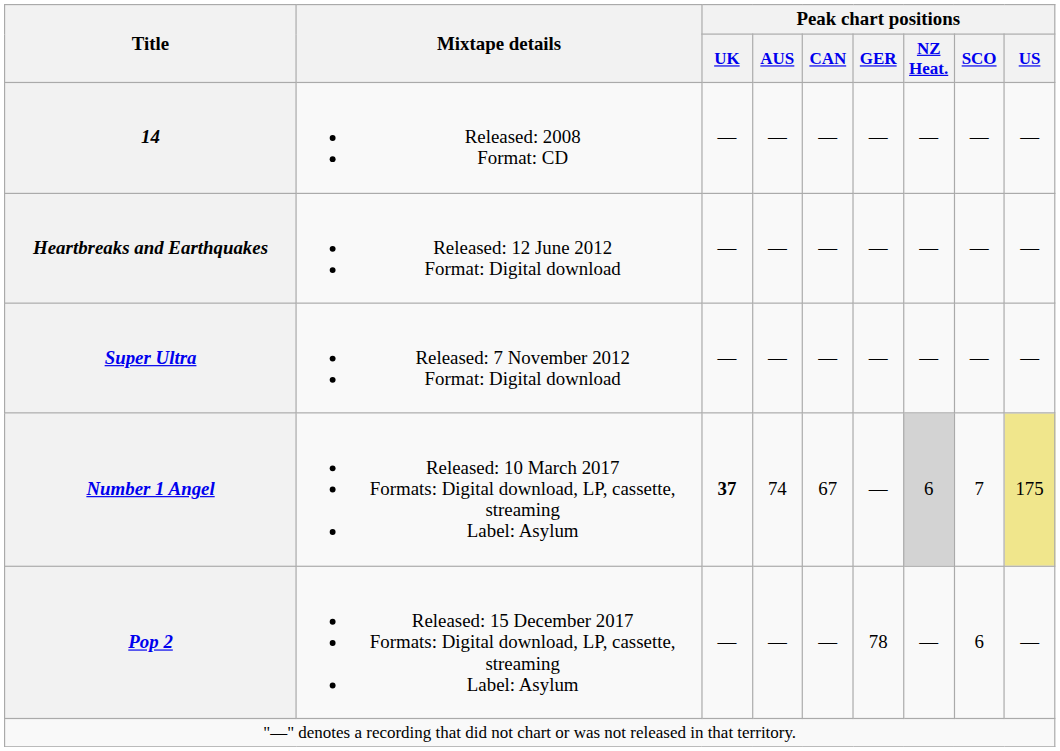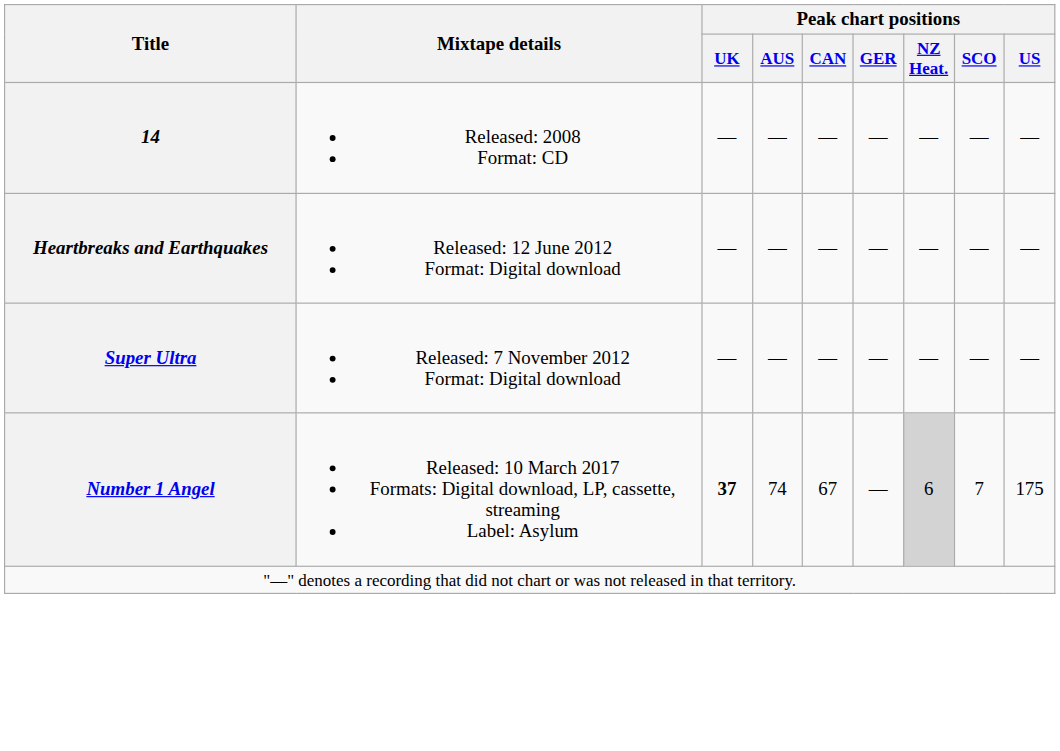 <table class="wikitable plainrowheaders" style="text-align:center;">
 <tr>
 <th scope="col" rowspan="2" style="width:15em;">Title</th>
 <th scope="col" rowspan="2" style="width:21em;">Mixtape details</th>
 <th scope="col" colspan="7">Peak chart positions</th>
 </tr>
 <tr>
 <th scope="col" style="width:2.5em;font-size:90%;"><a href='#'>UK</a><br></th>
 <th scope="col" style="width:2.5em;font-size:90%;"><a href='#'>AUS</a><br></th>
 <th scope="col" style="width:2.5em;font-size:90%;"><a href='#'>CAN</a><br></th>
 <th scope="col" style="width:2.5em;font-size:90%;"><a href='#'>GER</a><br></th>
 <th scope="col" style="width:2.5em;font-size:90%;"><a href='#'>NZ<br>Heat.</a><br></th>
 <th scope="col" style="width:2.5em;font-size:90%;"><a href='#'>SCO</a><br></th>
 <th scope="col" style="width:2.5em;font-size:90%;"><a href='#'>US</a><br></th>
 </tr>
 <tr>
 <th scope="row"><em>14</em></th>
 <td><br><ul><li>Released: 2008</li><li>Format: CD</li></ul></td>
 <td>—</td>
 <td>—</td>
 <td>—</td>
 <td>—</td>
 <td>—</td>
 <td>—</td>
 <td>—</td>
 </tr>
 <tr>
 <th scope="row"><em>Heartbreaks and Earthquakes</em></th>
 <td><br><ul><li>Released: 12 June 2012</li><li>Format: Digital download</li></ul></td>
 <td>—</td>
 <td>—</td>
 <td>—</td>
 <td>—</td>
 <td>—</td>
 <td>—</td>
 <td>—</td>
 </tr>
 <tr>
 <th scope="row"><em><a href='#'>Super Ultra</a></em></th>
 <td><br><ul><li>Released: 7 November 2012</li><li>Format: Digital download</li></ul></td>
 <td>—</td>
 <td>—</td>
 <td>—</td>
 <td>—</td>
 <td>—</td>
 <td>—</td>
 <td>—</td>
 </tr>
 <tr>
 <th scope="row"><em><a href='#'>Number 1 Angel</a></em></th>
 <td><br><ul><li>Released: 10 March 2017</li><li>Formats: Digital download, LP, cassette, streaming</li><li>Label: Asylum</li></ul></td>
 <td><strong>37</strong></td>
 <td>74</td>
 <td>67</td>
 <td>—</td>
 <td style="background: lightgrey;">6</td>
 <td>7</td>
-<td style="background: khaki;">175</td>
-</tr>
-<tr>
-<th scope="row"><em><a href='#'>Pop 2</a></em></th>
-<td><br><ul><li>Released: 15 December 2017</li><li>Formats: Digital download, LP, cassette, streaming</li><li>Label: Asylum</li></ul></td>
-<td>—</td>
-<td>—</td>
-<td>—</td>
-<td>78</td>
-<td>—</td>
-<td>6</td>
-<td>—</td>
+<td>175</td>
 </tr>
 <tr>
 <td colspan="9" style="font-size:90%">"—" denotes a recording that did not chart or was not released in that territory.</td>
 </tr>
 </table>
